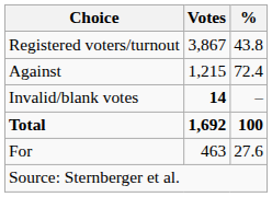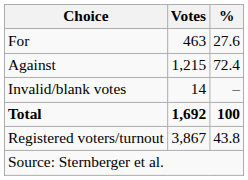 <table class=wikitable style=text-align:right>
 <tr>
 <th>Choice</th>
 <th>Votes</th>
 <th>%</th>
 </tr>
 <tr>
-<td align=left>Registered voters/turnout</td>
-<td>3,867</td>
-<td>43.8</td>
+<td align=left>For</td>
+<td>463</td>
+<td>27.6</td>
 </tr>
 <tr>
 <td align=left>Against</td>
 <td>1,215</td>
 <td>72.4</td>
 </tr>
 <tr>
 <td align=left>Invalid/blank votes</td>
-<td><strong>14</strong></td>
+<td>14</td>
 <td>–</td>
 </tr>
 <tr>
 <td align=left><strong>Total</strong></td>
 <td><strong>1,692</strong></td>
 <td><strong>100</strong></td>
 </tr>
 <tr>
-<td align=left>For</td>
-<td>463</td>
-<td>27.6</td>
+<td align=left>Registered voters/turnout</td>
+<td>3,867</td>
+<td>43.8</td>
 </tr>
 <tr>
 <td align=left colspan=3>Source: Sternberger et al.</td>
 </tr>
 </table>
